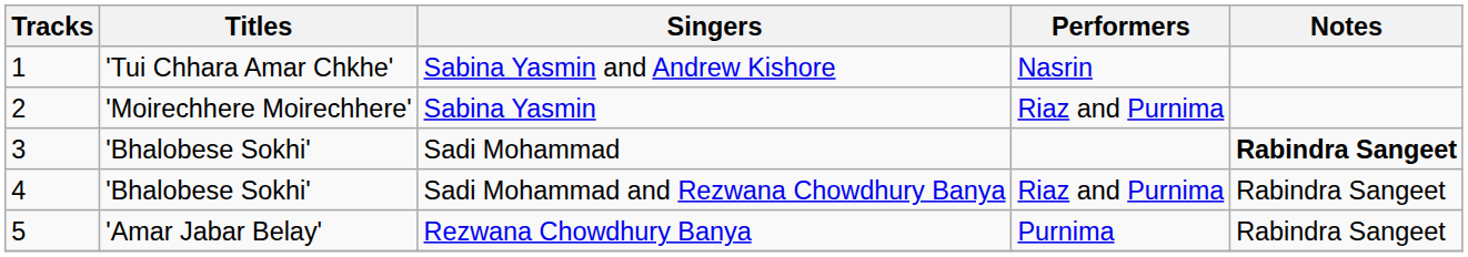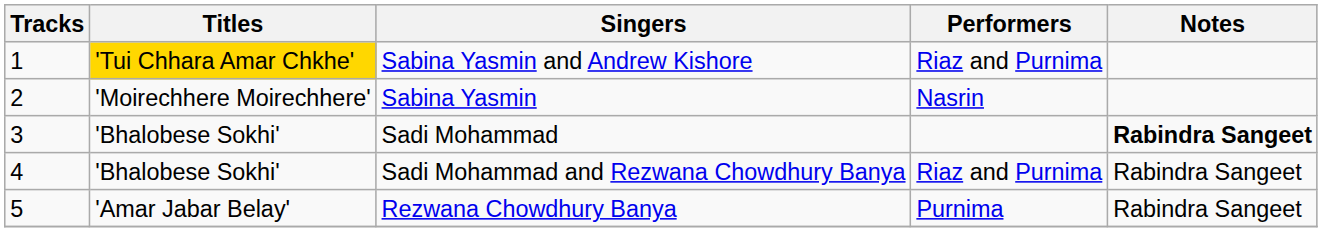 <table class="wikitable" style="font-size:95%;">
 <tr>
 <th>Tracks</th>
 <th>Titles</th>
 <th>Singers</th>
 <th>Performers</th>
 <th>Notes</th>
 </tr>
 <tr>
 <td>1</td>
-<td>'Tui Chhara Amar Chkhe'</td>
+<td style="background: gold;">'Tui Chhara Amar Chkhe'</td>
 <td><a href='#'>Sabina Yasmin</a> and <a href='#'>Andrew Kishore</a></td>
-<td><a href='#'>Nasrin</a></td>
+<td><a href='#'>Riaz</a> and <a href='#'>Purnima</a></td>
 <td></td>
 </tr>
 <tr>
 <td>2</td>
 <td>'Moirechhere Moirechhere'</td>
 <td><a href='#'>Sabina Yasmin</a></td>
-<td><a href='#'>Riaz</a> and <a href='#'>Purnima</a></td>
+<td><a href='#'>Nasrin</a></td>
 <td></td>
 </tr>
 <tr>
 <td>3</td>
 <td>'Bhalobese Sokhi'</td>
 <td>Sadi Mohammad</td>
 <td></td>
 <td><strong>Rabindra Sangeet</strong></td>
 </tr>
 <tr>
 <td>4</td>
 <td>'Bhalobese Sokhi'</td>
 <td>Sadi Mohammad and <a href='#'>Rezwana Chowdhury Banya</a></td>
 <td><a href='#'>Riaz</a> and <a href='#'>Purnima</a></td>
 <td>Rabindra Sangeet</td>
 </tr>
 <tr>
 <td>5</td>
 <td>'Amar Jabar Belay'</td>
 <td><a href='#'>Rezwana Chowdhury Banya</a></td>
 <td><a href='#'>Purnima</a></td>
 <td>Rabindra Sangeet</td>
 </tr>
 <tr>
 </tr>
 </table>
